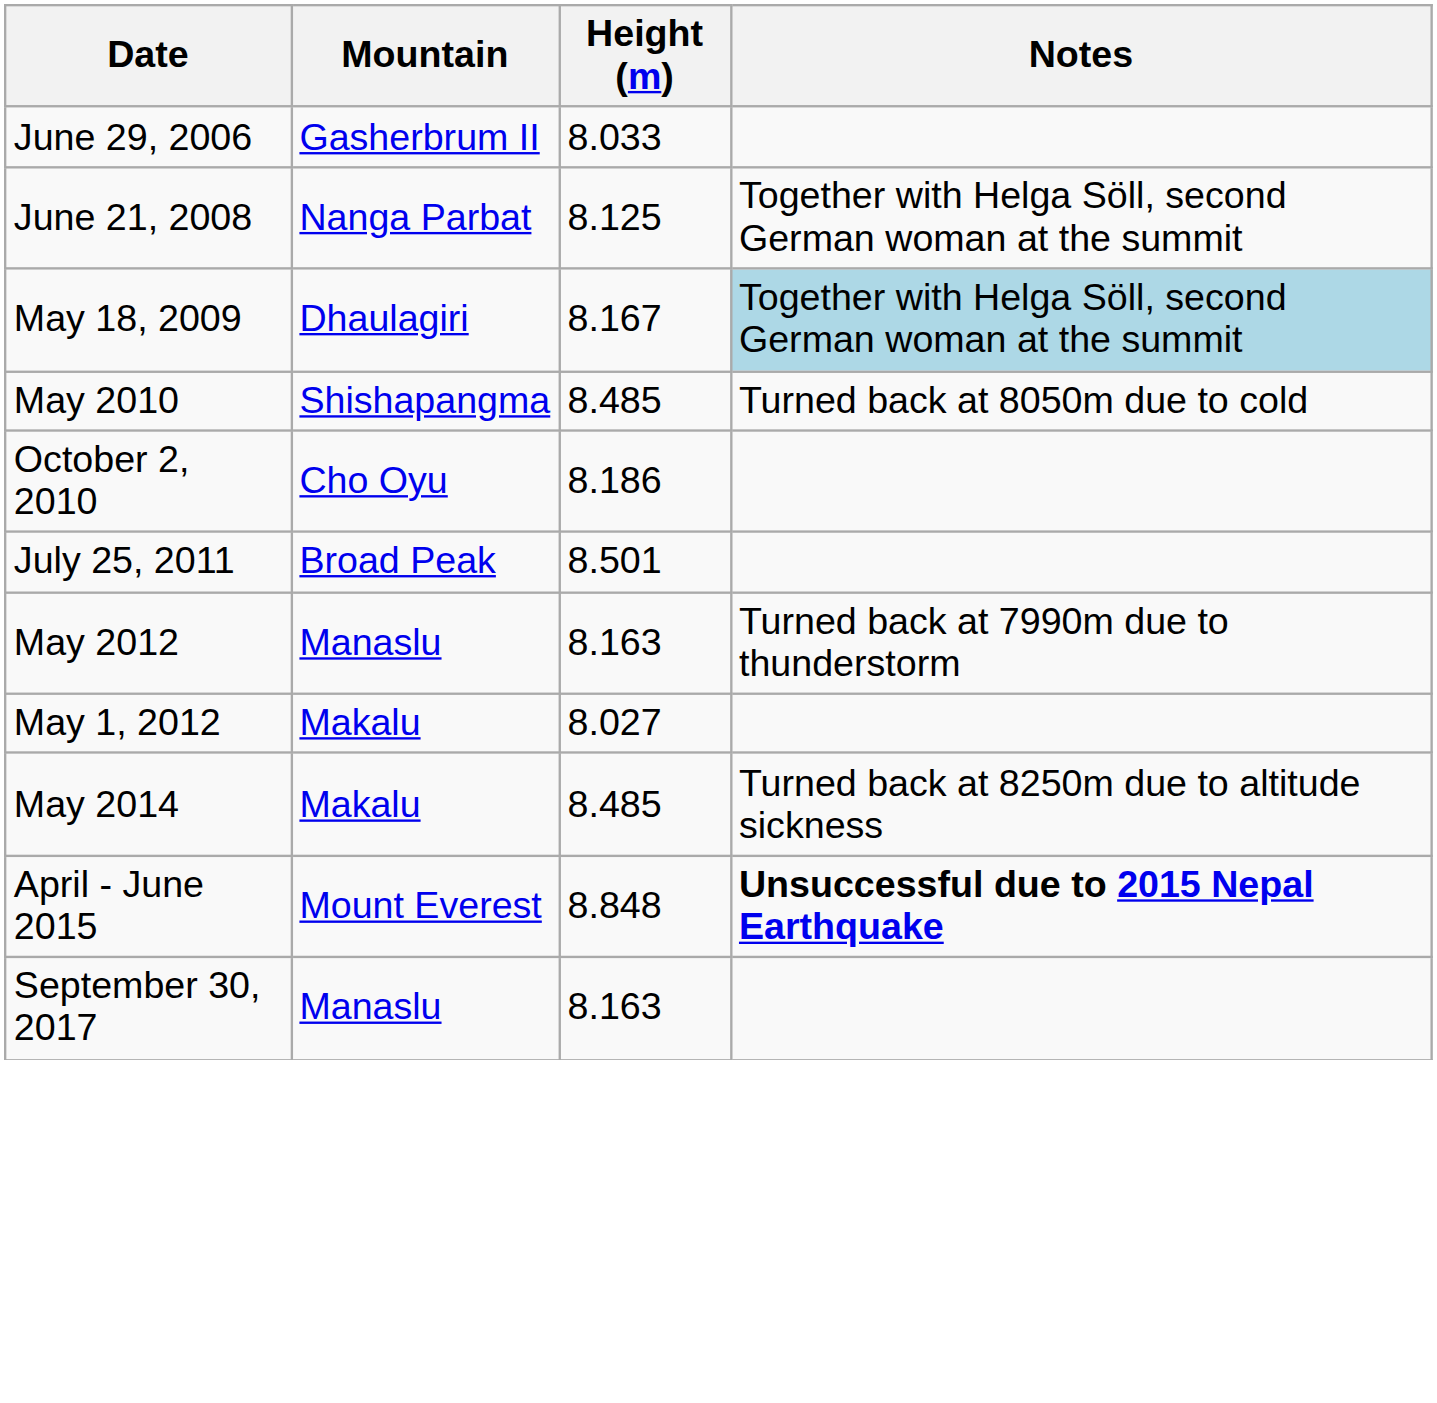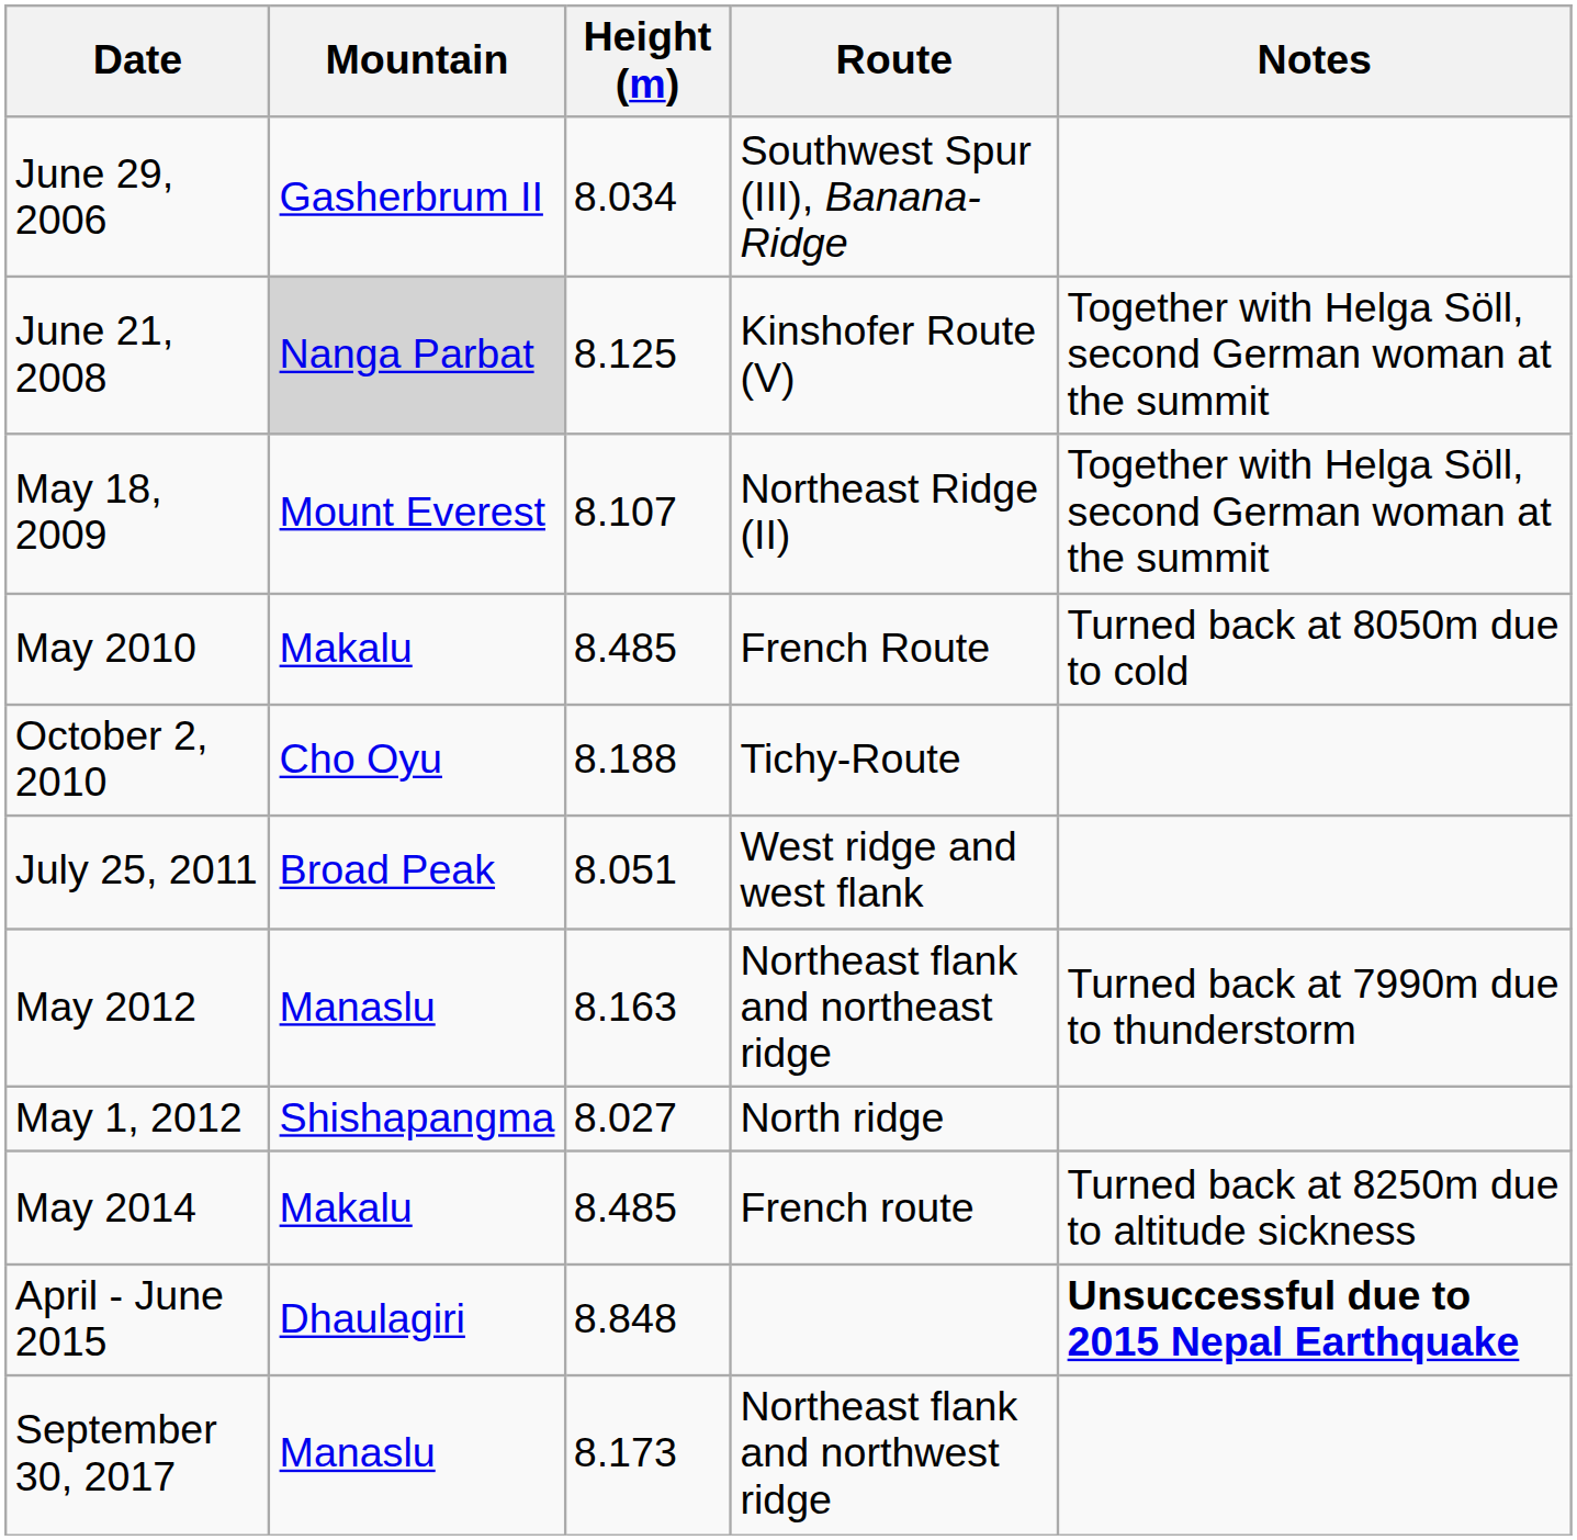 <table class="wikitable sortable">
 <tr>
 <th>Date</th>
 <th>Mountain</th>
 <th>Height (<a href='#'>m</a>)</th>
+<th class="unsortable">Route</th>
 <th class="unsortable">Notes</th>
 </tr>
 <tr>
 <td>June 29, 2006</td>
 <td><a href='#'>Gasherbrum II</a></td>
-<td>8.033</td>
+<td>8.034</td>
+<td>Southwest Spur (III), <em>Banana-Ridge</em></td>
 <td></td>
 </tr>
 <tr>
 <td>June 21, 2008</td>
-<td><a href='#'>Nanga Parbat</a></td>
+<td style="background: lightgrey;"><a href='#'>Nanga Parbat</a></td>
 <td>8.125</td>
+<td>Kinshofer Route (V)</td>
 <td>Together with Helga Söll, second German woman at the summit</td>
 </tr>
 <tr>
 <td>May 18, 2009</td>
-<td><a href='#'>Dhaulagiri</a></td>
-<td>8.167</td>
-<td style="background: lightblue;">Together with Helga Söll, second German woman at the summit</td>
+<td><a href='#'>Mount Everest</a></td>
+<td>8.107</td>
+<td>Northeast Ridge (II)</td>
+<td>Together with Helga Söll, second German woman at the summit</td>
 </tr>
 <tr>
 <td data-sort-value="99">May 2010</td>
-<td><a href='#'>Shishapangma</a></td>
+<td><a href='#'>Makalu</a></td>
 <td>8.485</td>
+<td>French Route</td>
 <td>Turned back at 8050m due to cold</td>
 </tr>
 <tr>
 <td>October 2, 2010</td>
 <td><a href='#'>Cho Oyu</a></td>
-<td>8.186</td>
+<td>8.188</td>
+<td>Tichy-Route</td>
 <td></td>
 </tr>
 <tr>
 <td>July 25, 2011</td>
 <td><a href='#'>Broad Peak</a></td>
-<td>8.501</td>
+<td>8.051</td>
+<td>West ridge and west flank</td>
 <td></td>
 </tr>
 <tr>
 <td data-sort-value="99">May 2012</td>
 <td><a href='#'>Manaslu</a></td>
 <td>8.163</td>
+<td>Northeast flank and northeast ridge</td>
 <td>Turned back at 7990m due to thunderstorm</td>
 </tr>
 <tr>
 <td>May 1, 2012</td>
-<td><a href='#'>Makalu</a></td>
+<td><a href='#'>Shishapangma</a></td>
 <td>8.027</td>
+<td>North ridge</td>
 <td></td>
 </tr>
 <tr>
 <td data-sort-value="99">May 2014</td>
 <td><a href='#'>Makalu</a></td>
 <td>8.485</td>
+<td>French route</td>
 <td>Turned back at 8250m due to altitude sickness</td>
 </tr>
 <tr>
 <td>April - June 2015</td>
-<td><a href='#'>Mount Everest</a></td>
+<td><a href='#'>Dhaulagiri</a></td>
 <td>8.848</td>
+<td></td>
 <td><strong>Unsuccessful due to <a href='#'>2015 Nepal Earthquake</a></strong></td>
 </tr>
 <tr>
 <td>September 30, 2017</td>
 <td><a href='#'>Manaslu</a></td>
-<td>8.163</td>
+<td>8.173</td>
+<td>Northeast flank and northwest ridge</td>
 <td></td>
 </tr>
 </table>
